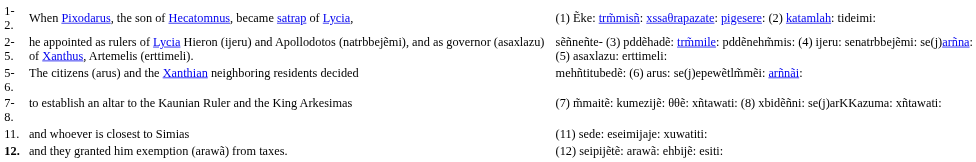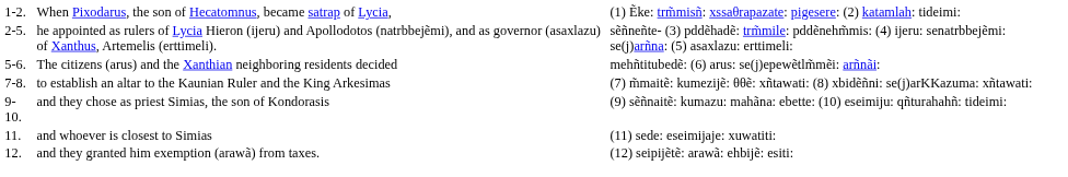 <table valign="top">
 <tr>
 <td>1-2.</td>
 <td></td>
 <td>When <a href='#'>Pixodarus</a>, the son of <a href='#'>Hecatomnus</a>, became <a href='#'>satrap</a> of <a href='#'>Lycia</a>,</td>
 <td>(1) Ẽke: <a href='#'>trm̃misñ</a>: <a href='#'>xssaθrapazate</a>: <a href='#'>pigesere</a>: (2) <a href='#'>katamlah</a>: tideimi:</td>
 </tr>
 <tr valign="top">
 <td>2-5.</td>
 <td></td>
 <td>he appointed as rulers of <a href='#'>Lycia</a> Hieron (ijeru) and Apollodotos (natrbbejẽmi), and as governor (asaxlazu) of <a href='#'>Xanthus</a>, Artemelis (erttimeli).</td>
 <td>sẽñneñte- (3) pddẽhadẽ: <a href='#'>trm̃mile</a>: pddẽnehm̃mis: (4) ijeru: senatrbbejẽmi: se(j)<a href='#'>arñna</a>: (5) asaxlazu: erttimeli:</td>
 </tr>
 <tr valign="top">
 <td>5-6.</td>
 <td></td>
 <td>The citizens (arus) and the <a href='#'>Xanthian</a> neighboring residents decided</td>
 <td>mehñtitubedẽ: (6) arus: se(j)epewẽtlm̃mẽi: <a href='#'>arñnãi</a>:</td>
 </tr>
 <tr valign="top">
 <td>7-8.</td>
 <td></td>
 <td>to establish an altar to the Kaunian Ruler and the King Arkesimas</td>
 <td>(7) m̃maitẽ: kumezijẽ: θθẽ: xñtawati: (8) xbidẽñni: se(j)arKKazuma: xñtawati:</td>
 </tr>
 <tr valign="top">
+<td>9-10.</td>
+<td></td>
+<td>and they chose as priest Simias, the son of Kondorasis</td>
+<td>(9) sẽñnaitẽ: kumazu: mahãna: ebette: (10) eseimiju: qñturahahñ: tideimi:</td>
+</tr>
+<tr valign="top">
 <td>11.</td>
 <td></td>
 <td>and whoever is closest to Simias</td>
 <td>(11) sede: eseimijaje: xuwatiti:</td>
 </tr>
 <tr valign="top">
-<td><strong>12.</strong></td>
+<td>12.</td>
 <td></td>
 <td>and they granted him exemption (arawã) from taxes.</td>
 <td>(12) seipijẽtẽ: arawã: ehbijẽ: esiti:</td>
 </tr>
 </table>
